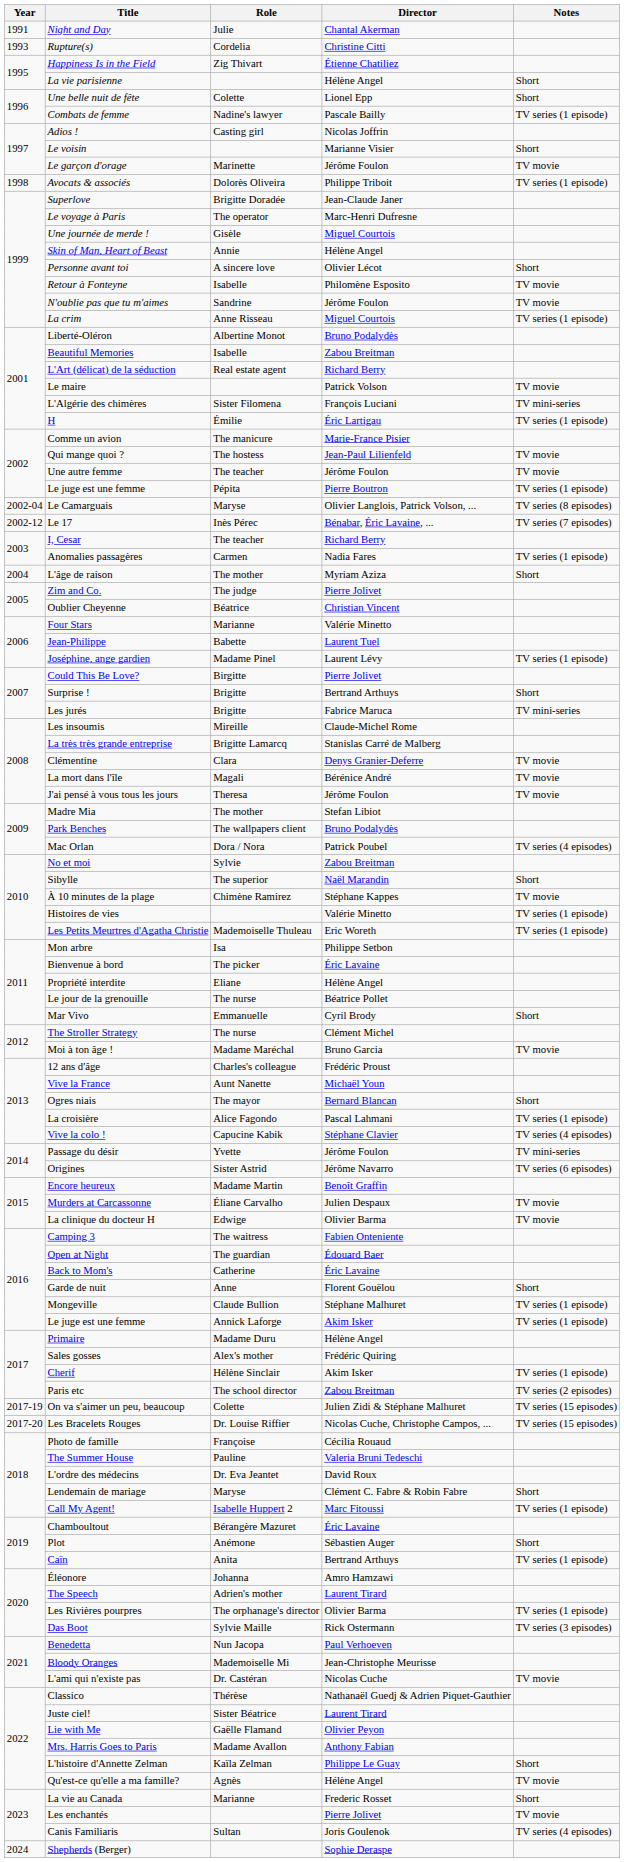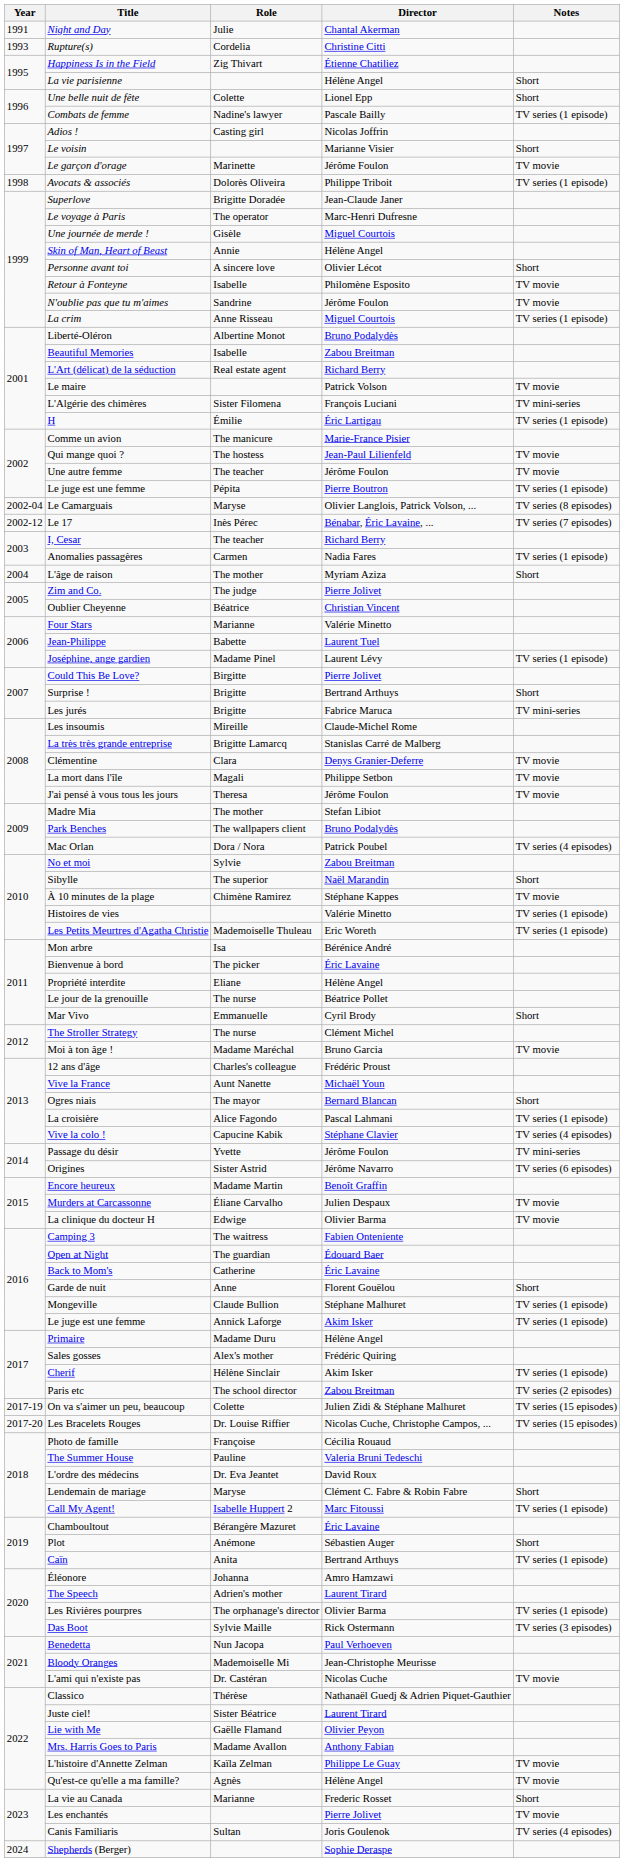 <table class="wikitable">
 <tr>
 <th>Year</th>
 <th>Title</th>
 <th>Role</th>
 <th>Director</th>
 <th>Notes</th>
 </tr>
 <tr>
 <td>1991</td>
 <td><em><a href='#'>Night and Day</a></em></td>
 <td>Julie</td>
 <td><a href='#'>Chantal Akerman</a></td>
 <td></td>
 </tr>
 <tr>
 <td>1993</td>
 <td><em>Rupture(s)</em></td>
 <td>Cordelia</td>
 <td><a href='#'>Christine Citti</a></td>
 <td></td>
 </tr>
 <tr>
 <td rowspan=2>1995</td>
 <td><em><a href='#'>Happiness Is in the Field</a></em></td>
 <td>Zig Thivart</td>
 <td><a href='#'>Étienne Chatiliez</a></td>
 <td></td>
 </tr>
 <tr>
 <td><em>La vie parisienne</em></td>
 <td></td>
 <td>Hélène Angel</td>
 <td>Short</td>
 </tr>
 <tr>
 <td rowspan=2>1996</td>
 <td><em>Une belle nuit de fête</em></td>
 <td>Colette</td>
 <td>Lionel Epp</td>
 <td>Short</td>
 </tr>
 <tr>
 <td><em>Combats de femme</em></td>
 <td>Nadine's lawyer</td>
 <td>Pascale Bailly</td>
 <td>TV series (1 episode)</td>
 </tr>
 <tr>
 <td rowspan=3>1997</td>
 <td><em>Adios !</em></td>
 <td>Casting girl</td>
 <td>Nicolas Joffrin</td>
 <td></td>
 </tr>
 <tr>
 <td><em>Le voisin</em></td>
 <td></td>
 <td>Marianne Visier</td>
 <td>Short</td>
 </tr>
 <tr>
 <td><em>Le garçon d'orage</em></td>
 <td>Marinette</td>
 <td>Jérôme Foulon</td>
 <td>TV movie</td>
 </tr>
 <tr>
 <td>1998</td>
 <td><em>Avocats & associés</em></td>
 <td>Dolorès Oliveira</td>
 <td>Philippe Triboit</td>
 <td>TV series (1 episode)</td>
 </tr>
 <tr>
 <td rowspan=8>1999</td>
 <td><em>Superlove</em></td>
 <td>Brigitte Doradée</td>
 <td>Jean-Claude Janer</td>
 <td></td>
 </tr>
 <tr>
 <td><em>Le voyage à Paris</em></td>
 <td>The operator</td>
 <td>Marc-Henri Dufresne</td>
 <td></td>
 </tr>
 <tr>
 <td><em>Une journée de merde !</em></td>
 <td>Gisèle</td>
 <td><a href='#'>Miguel Courtois</a></td>
 <td></td>
 </tr>
 <tr>
 <td><em><a href='#'>Skin of Man, Heart of Beast</a></em></td>
 <td>Annie</td>
 <td>Hélène Angel</td>
 <td></td>
 </tr>
 <tr>
 <td><em>Personne avant toi</em></td>
 <td>A sincere love</td>
 <td>Olivier Lécot</td>
 <td>Short</td>
 </tr>
 <tr>
 <td><em>Retour à Fonteyne</em></td>
 <td>Isabelle</td>
 <td>Philomène Esposito</td>
 <td>TV movie</td>
 </tr>
 <tr>
 <td><em>N'oublie pas que tu m'aimes</em></td>
 <td>Sandrine</td>
 <td>Jérôme Foulon</td>
 <td>TV movie</td>
 </tr>
 <tr>
 <td><em>La crim<strong></td>
 <td>Anne Risseau</td>
 <td><a href='#'>Miguel Courtois</a></td>
 <td>TV series (1 episode)</td>
 </tr>
 <tr>
 <td rowspan=6>2001</td>
 <td></em>Liberté-Oléron<em></td>
 <td>Albertine Monot</td>
 <td><a href='#'>Bruno Podalydès</a></td>
 <td></td>
 </tr>
 <tr>
 <td></em><a href='#'>Beautiful Memories</a><em></td>
 <td>Isabelle</td>
 <td><a href='#'>Zabou Breitman</a></td>
 <td></td>
 </tr>
 <tr>
 <td></em><a href='#'>L'Art (délicat) de la séduction</a><em></td>
 <td>Real estate agent</td>
 <td><a href='#'>Richard Berry</a></td>
 <td></td>
 </tr>
 <tr>
 <td></em>Le maire<em></td>
 <td></td>
 <td>Patrick Volson</td>
 <td>TV movie</td>
 </tr>
 <tr>
 <td></em>L'Algérie des chimères<em></td>
 <td>Sister Filomena</td>
 <td>François Luciani</td>
 <td>TV mini-series</td>
 </tr>
 <tr>
 <td></em><a href='#'>H</a><em></td>
 <td>Émilie</td>
 <td><a href='#'>Éric Lartigau</a></td>
 <td>TV series (1 episode)</td>
 </tr>
 <tr>
 <td rowspan=4>2002</td>
 <td></em>Comme un avion<em></td>
 <td>The manicure</td>
 <td><a href='#'>Marie-France Pisier</a></td>
 <td></td>
 </tr>
 <tr>
 <td></em>Qui mange quoi ?<em></td>
 <td>The hostess</td>
 <td><a href='#'>Jean-Paul Lilienfeld</a></td>
 <td>TV movie</td>
 </tr>
 <tr>
 <td></em>Une autre femme<em></td>
 <td>The teacher</td>
 <td>Jérôme Foulon</td>
 <td>TV movie</td>
 </tr>
 <tr>
 <td></em>Le juge est une femme<em></td>
 <td>Pépita</td>
 <td><a href='#'>Pierre Boutron</a></td>
 <td>TV series (1 episode)</td>
 </tr>
 <tr>
 <td>2002-04</td>
 <td></em>Le Camarguais<em></td>
 <td>Maryse</td>
 <td>Olivier Langlois, Patrick Volson, ...</td>
 <td>TV series (8 episodes)</td>
 </tr>
 <tr>
 <td>2002-12</td>
 <td></em>Le 17<em></td>
 <td>Inès Pérec</td>
 <td><a href='#'>Bénabar</a>, <a href='#'>Éric Lavaine</a>, ...</td>
 <td>TV series (7 episodes)</td>
 </tr>
 <tr>
 <td rowspan=2>2003</td>
 <td></em><a href='#'>I, Cesar</a><em></td>
 <td>The teacher</td>
 <td><a href='#'>Richard Berry</a></td>
 <td></td>
 </tr>
 <tr>
 <td></em>Anomalies passagères<em></td>
 <td>Carmen</td>
 <td>Nadia Fares</td>
 <td>TV series (1 episode)</td>
 </tr>
 <tr>
 <td>2004</td>
 <td></em>L'âge de raison<em></td>
 <td>The mother</td>
 <td>Myriam Aziza</td>
 <td>Short</td>
 </tr>
 <tr>
 <td rowspan=2>2005</td>
 <td></em><a href='#'>Zim and Co.</a><em></td>
 <td>The judge</td>
 <td><a href='#'>Pierre Jolivet</a></td>
 <td></td>
 </tr>
 <tr>
 <td></em>Oublier Cheyenne<em></td>
 <td>Béatrice</td>
 <td><a href='#'>Christian Vincent</a></td>
 <td></td>
 </tr>
 <tr>
 <td rowspan=3>2006</td>
 <td></em><a href='#'>Four Stars</a><em></td>
 <td>Marianne</td>
 <td>Valérie Minetto</td>
 <td></td>
 </tr>
 <tr>
 <td></em><a href='#'>Jean-Philippe</a><em></td>
 <td>Babette</td>
 <td><a href='#'>Laurent Tuel</a></td>
 <td></td>
 </tr>
 <tr>
 <td></em><a href='#'>Joséphine, ange gardien</a><em></td>
 <td>Madame Pinel</td>
 <td>Laurent Lévy</td>
 <td>TV series (1 episode)</td>
 </tr>
 <tr>
 <td rowspan=3>2007</td>
 <td></em><a href='#'>Could This Be Love?</a><em></td>
 <td>Birgitte</td>
 <td><a href='#'>Pierre Jolivet</a></td>
 <td></td>
 </tr>
 <tr>
 <td></em>Surprise !<em></td>
 <td>Brigitte</td>
 <td>Bertrand Arthuys</td>
 <td>Short</td>
 </tr>
 <tr>
 <td></em>Les jurés<em></td>
 <td>Brigitte</td>
 <td>Fabrice Maruca</td>
 <td>TV mini-series</td>
 </tr>
 <tr>
 <td rowspan=5>2008</td>
 <td></em>Les insoumis<em></td>
 <td>Mireille</td>
 <td>Claude-Michel Rome</td>
 <td></td>
 </tr>
 <tr>
 <td></em><a href='#'>La très très grande entreprise</a><em></td>
 <td>Brigitte Lamarcq</td>
 <td>Stanislas Carré de Malberg</td>
 <td></td>
 </tr>
 <tr>
 <td></em>Clémentine<em></td>
 <td>Clara</td>
 <td><a href='#'>Denys Granier-Deferre</a></td>
 <td>TV movie</td>
 </tr>
 <tr>
 <td></em>La mort dans l'île<em></td>
 <td>Magali</td>
-<td>Bérénice André</td>
+<td>Philippe Setbon</td>
 <td>TV movie</td>
 </tr>
 <tr>
 <td></em>J'ai pensé à vous tous les jours<em></td>
 <td>Theresa</td>
 <td>Jérôme Foulon</td>
 <td>TV movie</td>
 </tr>
 <tr>
 <td rowspan=3>2009</td>
 <td></em>Madre Mia<em></td>
 <td>The mother</td>
 <td>Stefan Libiot</td>
 <td></td>
 </tr>
 <tr>
 <td></em><a href='#'>Park Benches</a><em></td>
 <td>The wallpapers client</td>
 <td><a href='#'>Bruno Podalydès</a></td>
 <td></td>
 </tr>
 <tr>
 <td></em>Mac Orlan<em></td>
 <td>Dora / Nora</td>
 <td>Patrick Poubel</td>
 <td>TV series (4 episodes)</td>
 </tr>
 <tr>
 <td rowspan=5>2010</td>
 <td></em><a href='#'>No et moi</a><em></td>
 <td>Sylvie</td>
 <td><a href='#'>Zabou Breitman</a></td>
 <td></td>
 </tr>
 <tr>
 <td></em>Sibylle<em></td>
 <td>The superior</td>
 <td><a href='#'>Naël Marandin</a></td>
 <td>Short</td>
 </tr>
 <tr>
 <td></em>À 10 minutes de la plage<em></td>
 <td>Chimène Ramirez</td>
 <td>Stéphane Kappes</td>
 <td>TV movie</td>
 </tr>
 <tr>
 <td></em>Histoires de vies<em></td>
 <td></td>
 <td>Valérie Minetto</td>
 <td>TV series (1 episode)</td>
 </tr>
 <tr>
 <td></em><a href='#'>Les Petits Meurtres d'Agatha Christie</a><em></td>
 <td>Mademoiselle Thuleau</td>
 <td>Eric Woreth</td>
 <td>TV series (1 episode)</td>
 </tr>
 <tr>
 <td rowspan=5>2011</td>
 <td></em>Mon arbre<em></td>
 <td>Isa</td>
-<td>Philippe Setbon</td>
+<td>Bérénice André</td>
 <td></td>
 </tr>
 <tr>
 <td></em>Bienvenue à bord<em></td>
 <td>The picker</td>
 <td><a href='#'>Éric Lavaine</a></td>
 <td></td>
 </tr>
 <tr>
 <td></em>Propriété interdite<em></td>
 <td>Eliane</td>
 <td>Hélène Angel</td>
 <td></td>
 </tr>
 <tr>
 <td></em>Le jour de la grenouille<em></td>
 <td>The nurse</td>
 <td>Béatrice Pollet</td>
 <td></td>
 </tr>
 <tr>
 <td></em>Mar Vivo<em></td>
 <td>Emmanuelle</td>
 <td>Cyril Brody</td>
 <td>Short</td>
 </tr>
 <tr>
 <td rowspan=2>2012</td>
 <td></em><a href='#'>The Stroller Strategy</a><em></td>
 <td>The nurse</td>
 <td>Clément Michel</td>
 <td></td>
 </tr>
 <tr>
 <td></em>Moi à ton âge !<em></td>
 <td>Madame Maréchal</td>
 <td>Bruno Garcia</td>
 <td>TV movie</td>
 </tr>
 <tr>
 <td rowspan=5>2013</td>
 <td></em>12 ans d'âge<em></td>
 <td>Charles's colleague</td>
 <td>Frédéric Proust</td>
 <td></td>
 </tr>
 <tr>
 <td></em><a href='#'>Vive la France</a><em></td>
 <td>Aunt Nanette</td>
 <td><a href='#'>Michaël Youn</a></td>
 <td></td>
 </tr>
 <tr>
 <td></em>Ogres niais<em></td>
 <td>The mayor</td>
 <td><a href='#'>Bernard Blancan</a></td>
 <td>Short</td>
 </tr>
 <tr>
 <td></em>La croisière<em></td>
 <td>Alice Fagondo</td>
 <td>Pascal Lahmani</td>
 <td>TV series (1 episode)</td>
 </tr>
 <tr>
 <td></em><a href='#'>Vive la colo !</a><em></td>
 <td>Capucine Kabik</td>
 <td><a href='#'>Stéphane Clavier</a></td>
 <td>TV series (4 episodes)</td>
 </tr>
 <tr>
 <td rowspan=2>2014</td>
 <td></em>Passage du désir<em></td>
 <td>Yvette</td>
 <td>Jérôme Foulon</td>
 <td>TV mini-series</td>
 </tr>
 <tr>
 <td></em>Origines<em></td>
 <td>Sister Astrid</td>
 <td>Jérôme Navarro</td>
 <td>TV series (6 episodes)</td>
 </tr>
 <tr>
 <td rowspan=3>2015</td>
 <td></em><a href='#'>Encore heureux</a><em></td>
 <td>Madame Martin</td>
 <td><a href='#'>Benoît Graffin</a></td>
 <td></td>
 </tr>
 <tr>
 <td></em><a href='#'>Murders at Carcassonne</a><em></td>
 <td>Éliane Carvalho</td>
 <td>Julien Despaux</td>
 <td>TV movie</td>
 </tr>
 <tr>
 <td></em>La clinique du docteur H<em></td>
 <td>Edwige</td>
 <td>Olivier Barma</td>
 <td>TV movie</td>
 </tr>
 <tr>
 <td rowspan=6>2016</td>
 <td></em><a href='#'>Camping 3</a><em></td>
 <td>The waitress</td>
 <td><a href='#'>Fabien Onteniente</a></td>
 <td></td>
 </tr>
 <tr>
 <td></em><a href='#'>Open at Night</a><em></td>
 <td>The guardian</td>
 <td><a href='#'>Édouard Baer</a></td>
 <td></td>
 </tr>
 <tr>
 <td></em><a href='#'>Back to Mom's</a><em></td>
 <td>Catherine</td>
 <td><a href='#'>Éric Lavaine</a></td>
 <td></td>
 </tr>
 <tr>
 <td></em>Garde de nuit<em></td>
 <td>Anne</td>
 <td>Florent Gouëlou</td>
 <td>Short</td>
 </tr>
 <tr>
 <td></em>Mongeville<em></td>
 <td>Claude Bullion</td>
 <td>Stéphane Malhuret</td>
 <td>TV series (1 episode)</td>
 </tr>
 <tr>
 <td></em>Le juge est une femme<em></td>
 <td>Annick Laforge</td>
 <td><a href='#'>Akim Isker</a></td>
 <td>TV series (1 episode)</td>
 </tr>
 <tr>
 <td rowspan=4>2017</td>
 <td></em><a href='#'>Primaire</a><em></td>
 <td>Madame Duru</td>
 <td>Hélène Angel</td>
 <td></td>
 </tr>
 <tr>
 <td></em>Sales gosses<em></td>
 <td>Alex's mother</td>
 <td>Frédéric Quiring</td>
 <td></td>
 </tr>
 <tr>
 <td></em><a href='#'>Cherif</a><em></td>
 <td>Hélène Sinclair</td>
 <td>Akim Isker</td>
 <td>TV series (1 episode)</td>
 </tr>
 <tr>
 <td></em>Paris etc<em></td>
 <td>The school director</td>
 <td><a href='#'>Zabou Breitman</a></td>
 <td>TV series (2 episodes)</td>
 </tr>
 <tr>
 <td>2017-19</td>
 <td></em>On va s'aimer un peu, beaucoup<em></td>
 <td>Colette</td>
 <td>Julien Zidi & Stéphane Malhuret</td>
 <td>TV series (15 episodes)</td>
 </tr>
 <tr>
 <td>2017-20</td>
 <td></em>Les Bracelets Rouges<em></td>
 <td>Dr. Louise Riffier</td>
 <td>Nicolas Cuche, Christophe Campos, ...</td>
 <td>TV series (15 episodes)</td>
 </tr>
 <tr>
 <td rowspan=5>2018</td>
 <td></em>Photo de famille<em></td>
 <td>Françoise</td>
 <td>Cécilia Rouaud</td>
 <td></td>
 </tr>
 <tr>
 <td></em><a href='#'>The Summer House</a><em></td>
 <td>Pauline</td>
 <td><a href='#'>Valeria Bruni Tedeschi</a></td>
 <td></td>
 </tr>
 <tr>
 <td></em>L'ordre des médecins<em></td>
 <td>Dr. Eva Jeantet</td>
 <td>David Roux</td>
 <td></td>
 </tr>
 <tr>
 <td></em>Lendemain de mariage<em></td>
 <td>Maryse</td>
 <td>Clément C. Fabre & Robin Fabre</td>
 <td>Short</td>
 </tr>
 <tr>
 <td></em><a href='#'>Call My Agent!</a><em></td>
 <td><a href='#'>Isabelle Huppert</a> 2</td>
 <td><a href='#'>Marc Fitoussi</a></td>
 <td>TV series (1 episode)</td>
 </tr>
 <tr>
 <td rowspan=3>2019</td>
 <td></em>Chamboultout<em></td>
 <td>Bérangère Mazuret</td>
 <td><a href='#'>Éric Lavaine</a></td>
 <td></td>
 </tr>
 <tr>
 <td></em>Plot<em></td>
 <td>Anémone</td>
 <td>Sébastien Auger</td>
 <td>Short</td>
 </tr>
 <tr>
 <td></em><a href='#'>Caïn</a><em></td>
 <td>Anita</td>
 <td>Bertrand Arthuys</td>
 <td>TV series (1 episode)</td>
 </tr>
 <tr>
 <td rowspan="4">2020</td>
 <td></em>Éléonore<em></td>
 <td>Johanna</td>
 <td>Amro Hamzawi</td>
 <td></td>
 </tr>
 <tr>
 <td></em><a href='#'>The Speech</a><em></td>
 <td>Adrien's mother</td>
 <td><a href='#'>Laurent Tirard</a></td>
 <td></td>
 </tr>
 <tr>
 <td></em>Les Rivières pourpres<em></td>
 <td>The orphanage's director</td>
 <td>Olivier Barma</td>
 <td>TV series (1 episode)</td>
 </tr>
 <tr>
 <td></em><a href='#'>Das Boot</a><em></td>
 <td>Sylvie Maille</td>
 <td>Rick Ostermann</td>
 <td>TV series (3 episodes)</td>
 </tr>
 <tr>
 <td rowspan="3">2021</td>
 <td></em><a href='#'>Benedetta</a><em></td>
 <td>Nun Jacopa</td>
 <td><a href='#'>Paul Verhoeven</a></td>
 <td></td>
 </tr>
 <tr>
 <td></em><a href='#'>Bloody Oranges</a><em></td>
 <td>Mademoiselle Mi</td>
 <td>Jean-Christophe Meurisse</td>
 <td></td>
 </tr>
 <tr>
 <td></em>L'ami qui n'existe pas<em></td>
 <td>Dr. Castéran</td>
 <td>Nicolas Cuche</td>
 <td>TV movie</td>
 </tr>
 <tr>
 <td rowspan=6>2022</td>
 <td></em>Classico<em></td>
 <td>Thérèse</td>
 <td>Nathanaël Guedj & Adrien Piquet-Gauthier</td>
 <td></td>
 </tr>
 <tr>
 <td></em>Juste ciel!<em></td>
 <td>Sister Béatrice</td>
 <td><a href='#'>Laurent Tirard</a></td>
 <td></td>
 </tr>
 <tr>
 <td></em><a href='#'>Lie with Me</a><em></td>
 <td>Gaëlle Flamand</td>
 <td><a href='#'>Olivier Peyon</a></td>
 <td></td>
 </tr>
 <tr>
 <td></em><a href='#'>Mrs. Harris Goes to Paris</a><em></td>
 <td>Madame Avallon</td>
 <td><a href='#'>Anthony Fabian</a></td>
 <td></td>
 </tr>
 <tr>
 <td></em>L'histoire d'Annette Zelman<em></td>
 <td>Kaïla Zelman</td>
 <td><a href='#'>Philippe Le Guay</a></td>
-<td>Short</td>
+<td>TV movie</td>
 </tr>
 <tr>
 <td></em>Qu'est-ce qu'elle a ma famille?<em></td>
 <td>Agnès</td>
 <td>Hélène Angel</td>
 <td>TV movie</td>
 </tr>
 <tr>
 <td rowspan=3>2023</td>
 <td></em>La vie au Canada<em></td>
 <td>Marianne</td>
 <td>Frederic Rosset</td>
 <td>Short</td>
 </tr>
 <tr>
 <td></em>Les enchantés<em></td>
 <td></td>
 <td><a href='#'>Pierre Jolivet</a></td>
 <td>TV movie</td>
 </tr>
 <tr>
 <td></em>Canis Familiaris<em></td>
 <td>Sultan</td>
 <td>Joris Goulenok</td>
 <td>TV series (4 episodes)</td>
 </tr>
 <tr>
 <td>2024</td>
 <td></em><a href='#'>Shepherds</a> (Berger)<em></td>
 <td></td>
 <td><a href='#'>Sophie Deraspe</a></td>
 <td></td>
 </tr>
 </table>
